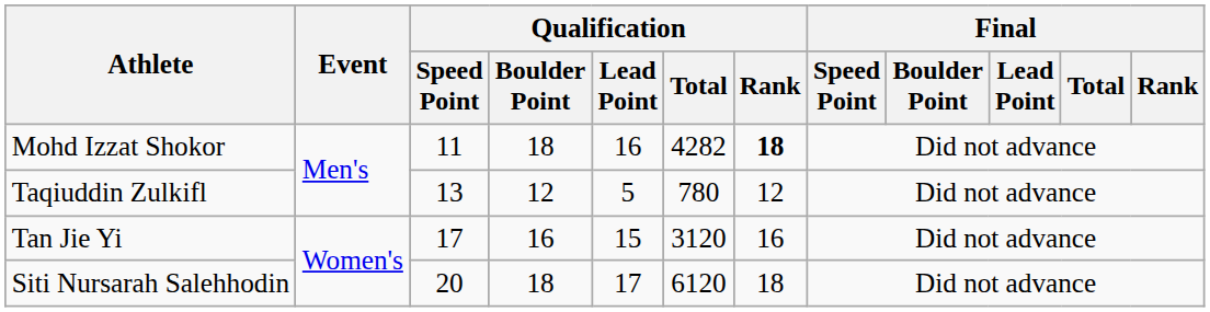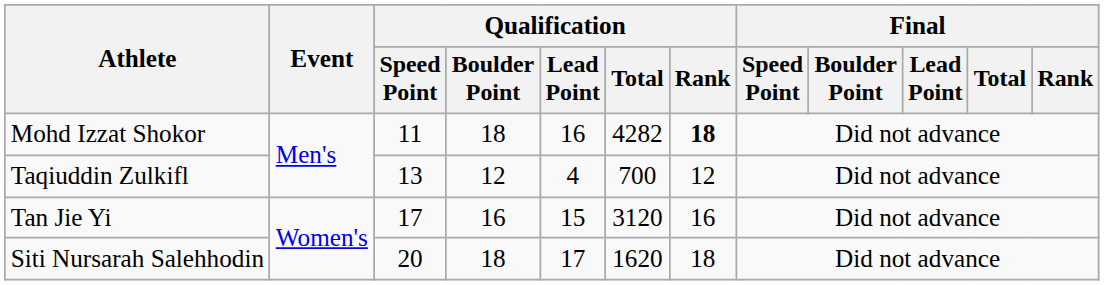 <table class=wikitable style="font-size:90%; text-align:center;">
 <tr>
 <th rowspan="2">Athlete</th>
 <th rowspan="2">Event</th>
 <th colspan=5>Qualification</th>
 <th colspan=5>Final</th>
 </tr>
 <tr style="font-size:95%">
 <th>Speed<br>Point</th>
 <th>Boulder<br>Point</th>
 <th>Lead<br>Point</th>
 <th>Total</th>
 <th>Rank</th>
 <th>Speed<br>Point</th>
 <th>Boulder<br>Point</th>
 <th>Lead<br>Point</th>
 <th>Total</th>
 <th>Rank</th>
 </tr>
 <tr>
 <td align=left>Mohd Izzat Shokor</td>
 <td align=left rowspan=2><a href='#'>Men's</a></td>
 <td>11</td>
 <td>18</td>
 <td>16</td>
 <td>4282</td>
 <td><strong>18</strong></td>
 <td colspan=5>Did not advance</td>
 </tr>
 <tr>
 <td align=left>Taqiuddin Zulkifl</td>
 <td>13</td>
 <td>12</td>
-<td>5</td>
-<td>780</td>
+<td>4</td>
+<td>700</td>
 <td>12</td>
 <td colspan=5>Did not advance</td>
 </tr>
 <tr>
 <td align=left>Tan Jie Yi</td>
 <td align=left rowspan=2><a href='#'>Women's</a></td>
 <td>17</td>
 <td>16</td>
 <td>15</td>
 <td>3120</td>
 <td>16</td>
 <td colspan=5>Did not advance</td>
 </tr>
 <tr>
 <td align=left>Siti Nursarah Salehhodin</td>
 <td>20</td>
 <td>18</td>
 <td>17</td>
-<td>6120</td>
+<td>1620</td>
 <td>18</td>
 <td colspan=5>Did not advance</td>
 </tr>
 </table>
